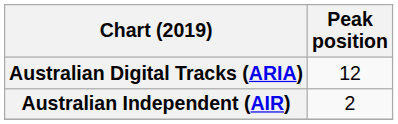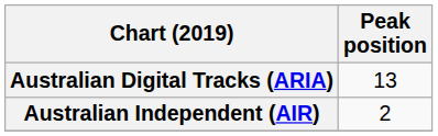 <table class="wikitable plainrowheaders" style="text-align:center;">
 <tr>
 <th scope="col">Chart (2019)</th>
 <th scope="col">Peak<br>position</th>
 </tr>
 <tr>
 <th scope="row">Australian Digital Tracks (<a href='#'>ARIA</a>)</th>
-<td>12</td>
+<td>13</td>
 </tr>
 <tr>
 <th scope="row">Australian Independent (<a href='#'>AIR</a>)</th>
 <td>2</td>
 </tr>
 <tr>
 </tr>
 </table>
